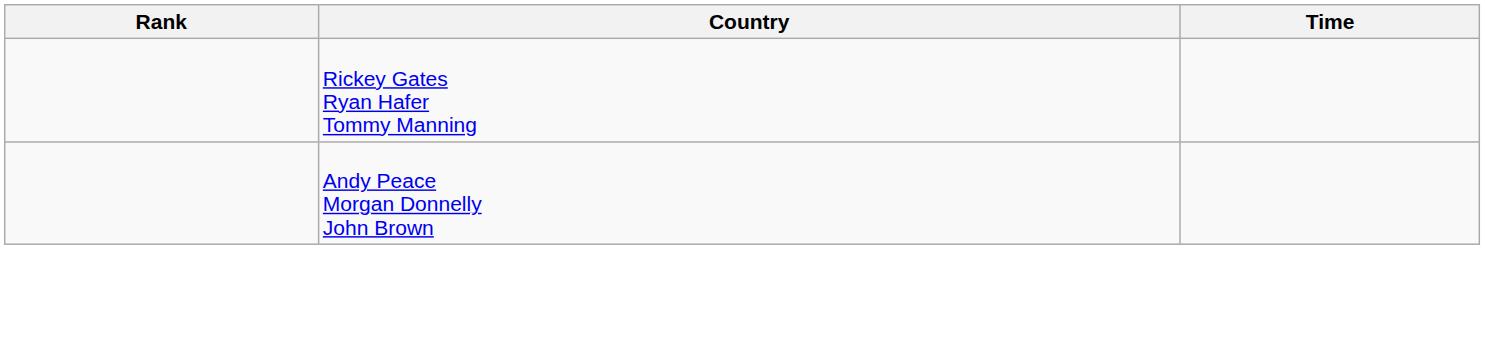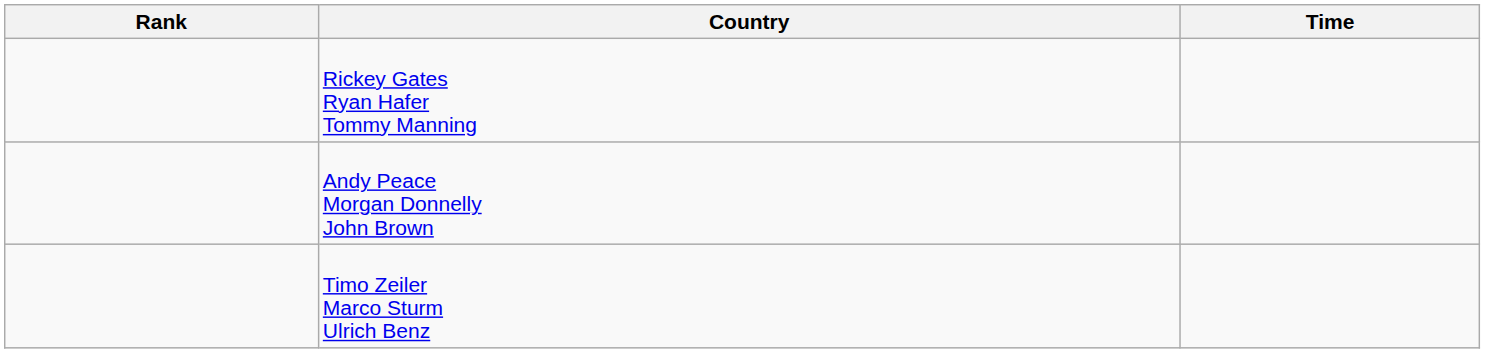 <table class="wikitable" width=80% style="font-size:90%; text-align:left;">
 <tr>
 <th>Rank</th>
 <th>Country</th>
 <th>Time</th>
 </tr>
 <tr>
 <td align="center"></td>
 <td><br><a href='#'>Rickey Gates</a><br><a href='#'>Ryan Hafer</a><br><a href='#'>Tommy Manning</a></td>
 <td></td>
 </tr>
 <tr>
 <td align="center"></td>
 <td><br><a href='#'>Andy Peace</a><br><a href='#'>Morgan Donnelly</a><br><a href='#'>John Brown</a></td>
 <td></td>
 </tr>
+<tr>
+<td align="center"></td>
+<td><br><a href='#'>Timo Zeiler</a><br><a href='#'>Marco Sturm</a><br><a href='#'>Ulrich Benz</a></td>
+<td></td>
+</tr>
 </table>
